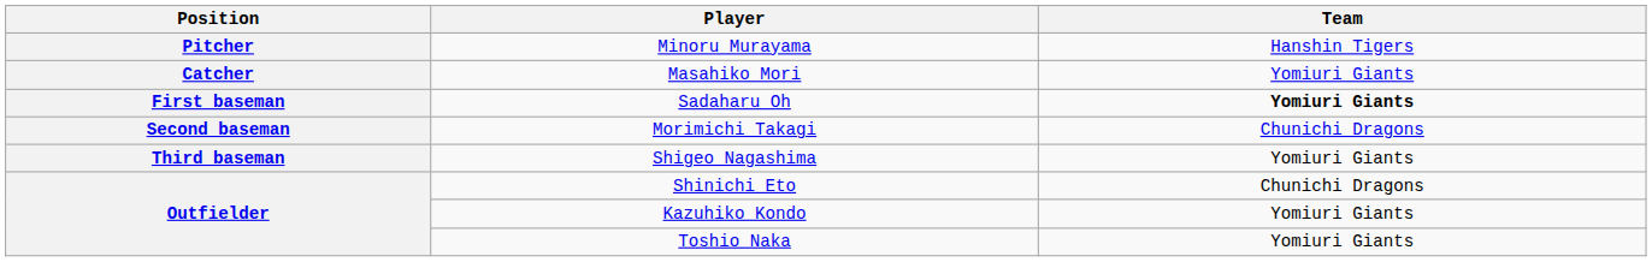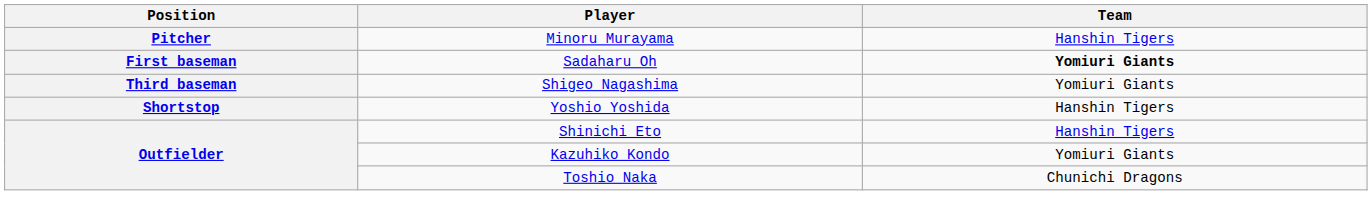 <table class="wikitable" style="text-align:center;">
 <tr>
 <th scope="col" width="7%">Position</th>
 <th scope="col" width="10%">Player</th>
 <th scope="col" width="10%">Team</th>
 </tr>
 <tr>
 <th scope="row" style="text-align:center;"><a href='#'>Pitcher</a></th>
 <td><a href='#'>Minoru Murayama</a></td>
 <td><a href='#'>Hanshin Tigers</a></td>
 </tr>
 <tr>
-<th scope="row" style="text-align:center;"><a href='#'>Catcher</a></th>
-<td><a href='#'>Masahiko Mori</a></td>
-<td><a href='#'>Yomiuri Giants</a></td>
-</tr>
-<tr>
 <th scope="row" style="text-align:center;"><a href='#'>First baseman</a></th>
 <td><a href='#'>Sadaharu Oh</a></td>
 <td><strong>Yomiuri Giants</strong></td>
-</tr>
-<tr>
-<th scope="row" style="text-align:center;"><a href='#'>Second baseman</a></th>
-<td><a href='#'>Morimichi Takagi</a></td>
-<td><a href='#'>Chunichi Dragons</a></td>
 </tr>
 <tr>
 <th scope="row" style="text-align:center;"><a href='#'>Third baseman</a></th>
 <td><a href='#'>Shigeo Nagashima</a></td>
 <td>Yomiuri Giants</td>
 </tr>
 <tr>
+<th scope="row" style="text-align:center;"><a href='#'>Shortstop</a></th>
+<td><a href='#'>Yoshio Yoshida</a></td>
+<td>Hanshin Tigers</td>
+</tr>
+<tr>
 <th scope="row" style="text-align:center;" rowspan=3><a href='#'>Outfielder</a></th>
 <td><a href='#'>Shinichi Eto</a></td>
-<td>Chunichi Dragons</td>
+<td><a href='#'>Hanshin Tigers</a></td>
 </tr>
 <tr>
 <td><a href='#'>Kazuhiko Kondo</a></td>
 <td>Yomiuri Giants</td>
 </tr>
 <tr>
 <td><a href='#'>Toshio Naka</a></td>
-<td>Yomiuri Giants</td>
+<td>Chunichi Dragons</td>
 </tr>
 </table>
